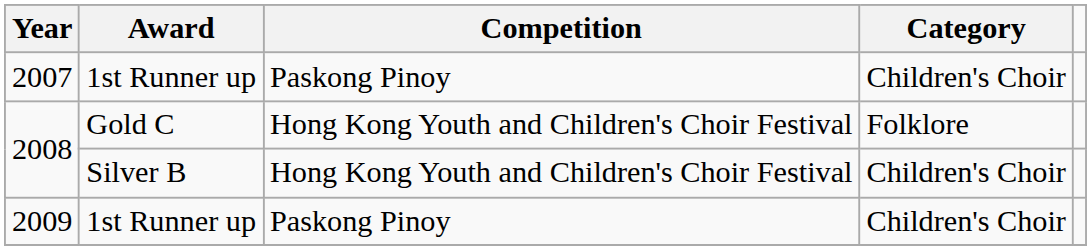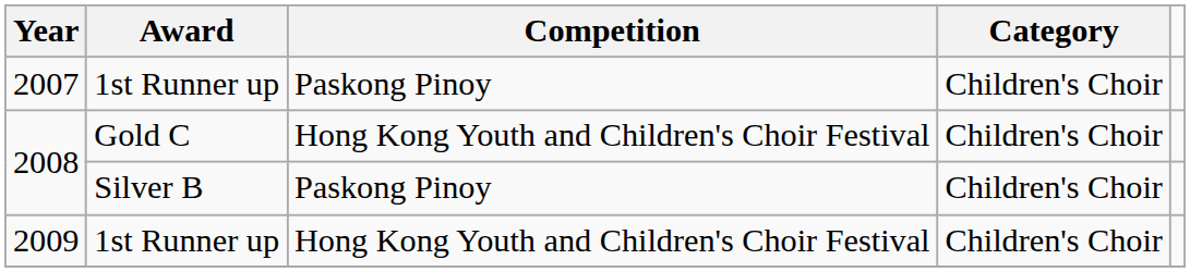 <table class="wikitable">
 <tr>
 <th>Year</th>
 <th>Award</th>
 <th>Competition</th>
 <th>Category</th>
 </tr>
 <tr>
 <td rowspan="1">2007</td>
 <td>1st Runner up</td>
 <td>Paskong Pinoy</td>
 <td>Children's Choir</td>
 <td></td>
 </tr>
 <tr>
 <td rowspan="2">2008</td>
 <td>Gold C</td>
 <td>Hong Kong Youth and Children's Choir Festival</td>
-<td>Folklore</td>
+<td>Children's Choir</td>
 <td></td>
 </tr>
 <tr>
 <td>Silver B</td>
-<td>Hong Kong Youth and Children's Choir Festival</td>
+<td>Paskong Pinoy</td>
 <td>Children's Choir</td>
 <td></td>
 </tr>
 <tr>
 <td rowspan="1">2009</td>
 <td>1st Runner up</td>
-<td>Paskong Pinoy</td>
+<td>Hong Kong Youth and Children's Choir Festival</td>
 <td>Children's Choir</td>
 <td></td>
 </tr>
 <tr>
 </tr>
 </table>
